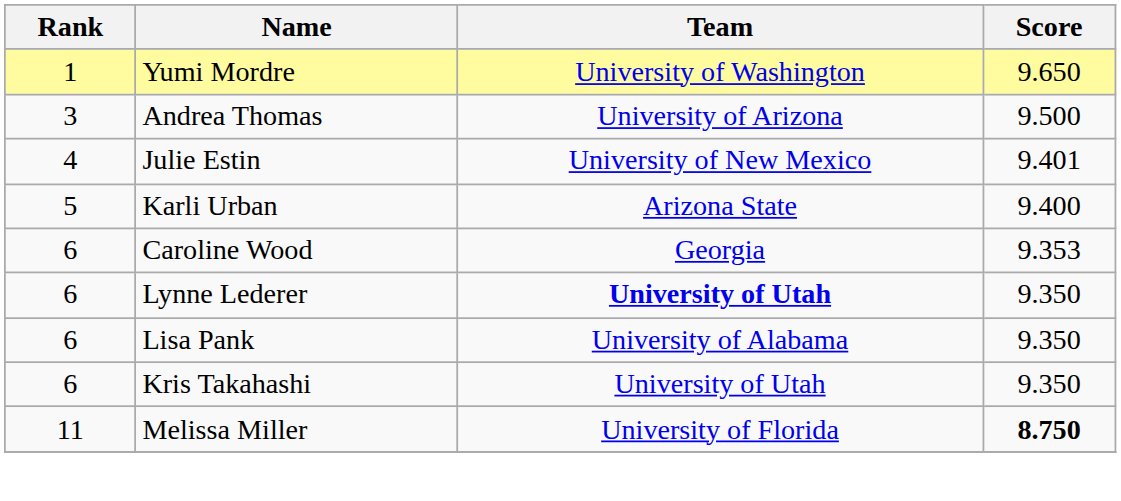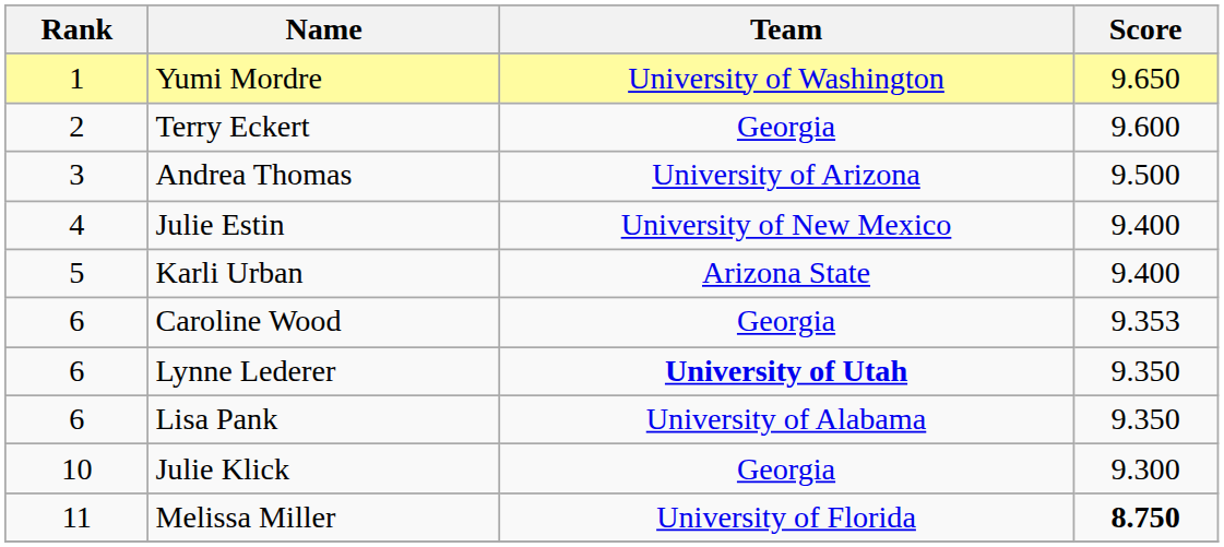 <table class="sortable wikitable" style="text-align:center" width=50%>
 <tr>
 <th>Rank</th>
 <th>Name</th>
 <th>Team</th>
 <th>Score</th>
 </tr>
 <tr bgcolor=fffca>
 <td>1</td>
 <td align="left">Yumi Mordre</td>
 <td><a href='#'>University of Washington</a></td>
 <td>9.650</td>
 </tr>
 <tr>
+<td>2</td>
+<td align="left">Terry Eckert</td>
+<td><a href='#'>Georgia</a></td>
+<td>9.600</td>
+</tr>
+<tr>
 <td>3</td>
 <td align="left">Andrea Thomas</td>
 <td><a href='#'>University of Arizona</a></td>
 <td>9.500</td>
 </tr>
 <tr>
 <td>4</td>
 <td align="left">Julie Estin</td>
 <td><a href='#'>University of New Mexico</a></td>
-<td>9.401</td>
+<td>9.400</td>
 </tr>
 <tr>
 <td>5</td>
 <td align="left">Karli Urban</td>
 <td><a href='#'>Arizona State</a></td>
 <td>9.400</td>
 </tr>
 <tr>
 <td>6</td>
 <td align="left">Caroline Wood</td>
 <td><a href='#'>Georgia</a></td>
 <td>9.353</td>
 </tr>
 <tr>
 <td>6</td>
 <td align="left">Lynne Lederer</td>
 <td><strong><a href='#'>University of Utah</a></strong></td>
 <td>9.350</td>
 </tr>
 <tr>
 <td>6</td>
 <td align="left">Lisa Pank</td>
 <td><a href='#'>University of Alabama</a></td>
 <td>9.350</td>
 </tr>
 <tr>
-<td>6</td>
-<td align="left">Kris Takahashi</td>
-<td><a href='#'>University of Utah</a></td>
-<td>9.350</td>
+<td>10</td>
+<td align="left">Julie Klick</td>
+<td><a href='#'>Georgia</a></td>
+<td>9.300</td>
 </tr>
 <tr>
 <td>11</td>
 <td align="left">Melissa Miller</td>
 <td><a href='#'>University of Florida</a></td>
 <td><strong>8.750</strong></td>
 </tr>
 <tr>
 </tr>
 </table>
